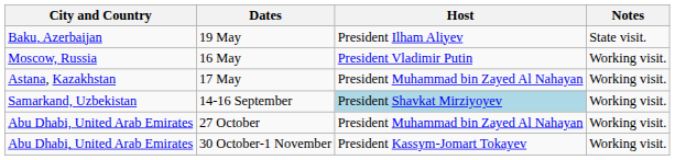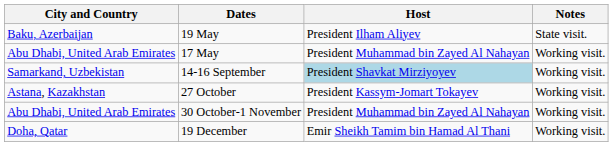 <table class="wikitable ">
 <tr>
 <th rowspan="1">City and Country</th>
 <th rowspan="1">Dates</th>
 <th colspan="1">Host</th>
 <th rowspan="1">Notes</th>
 </tr>
 <tr>
 <td><a href='#'>Baku, Azerbaijan</a></td>
 <td>19 May</td>
 <td>President <a href='#'>Ilham Aliyev</a></td>
 <td>State visit.</td>
 </tr>
 <tr>
-<td><a href='#'>Moscow, Russia</a></td>
-<td>16 May</td>
-<td><a href='#'>President Vladimir Putin</a></td>
-<td>Working visit.</td>
-</tr>
-<tr>
-<td><a href='#'>Astana</a>, <a href='#'>Kazakhstan</a></td>
+<td><a href='#'>Abu Dhabi, United Arab Emirates</a></td>
 <td>17 May</td>
 <td>President <a href='#'>Muhammad bin Zayed Al Nahayan</a></td>
 <td>Working visit.</td>
 </tr>
 <tr>
 <td><a href='#'>Samarkand, Uzbekistan</a></td>
 <td>14-16 September</td>
 <td style="background: lightblue;">President <a href='#'>Shavkat Mirziyoyev</a></td>
 <td>Working visit.</td>
 </tr>
 <tr>
-<td><a href='#'>Abu Dhabi, United Arab Emirates</a></td>
+<td><a href='#'>Astana</a>, <a href='#'>Kazakhstan</a></td>
 <td>27 October</td>
-<td>President <a href='#'>Muhammad bin Zayed Al Nahayan</a></td>
+<td>President <a href='#'>Kassym-Jomart Tokayev</a></td>
 <td>Working visit.</td>
 </tr>
 <tr>
 <td><a href='#'>Abu Dhabi, United Arab Emirates</a></td>
 <td>30 October-1 November</td>
-<td>President <a href='#'>Kassym-Jomart Tokayev</a></td>
+<td>President <a href='#'>Muhammad bin Zayed Al Nahayan</a></td>
+<td>Working visit.</td>
+</tr>
+<tr>
+<td><a href='#'>Doha, Qatar</a></td>
+<td>19 December</td>
+<td>Emir <a href='#'>Sheikh Tamim bin Hamad Al Thani</a></td>
 <td>Working visit.</td>
 </tr>
 </table>
